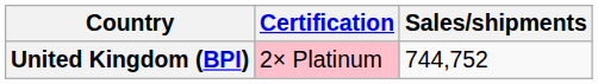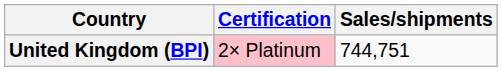 <table class="wikitable sortable plainrowheaders">
 <tr>
 <th scope="col">Country</th>
 <th scope="col"><a href='#'>Certification</a></th>
 <th scope="col">Sales/shipments</th>
 </tr>
 <tr>
 <th scope="row">United Kingdom (<a href='#'>BPI</a>)</th>
 <td style="background: pink;">2× Platinum</td>
-<td>744,752</td>
+<td>744,751</td>
 </tr>
 </table>
